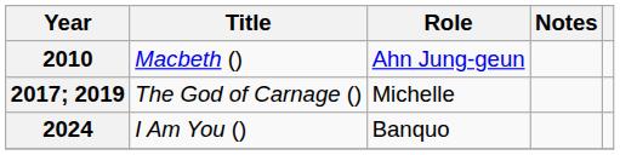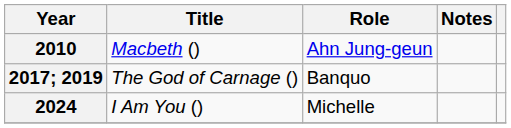 <table class="wikitable plainrowheaders sortable">
 <tr>
 <th scope="col">Year</th>
 <th scope="col">Title</th>
 <th scope="col">Role</th>
 <th scope="col" class="unsortable">Notes</th>
 <th scope="col" class="unsortable"></th>
 </tr>
 <tr>
 <th scope="row">2010</th>
 <td><em><a href='#'>Macbeth</a></em> ()</td>
 <td><a href='#'>Ahn Jung-geun</a></td>
 <td></td>
 <td style="text-align:center"></td>
 </tr>
 <tr>
 <th scope="row">2017; 2019</th>
 <td><em>The God of Carnage</em> ()</td>
-<td>Michelle</td>
+<td>Banquo</td>
 <td></td>
 <td style="text-align:center"></td>
 </tr>
 <tr>
 <th scope="row">2024</th>
 <td><em>I Am You</em> ()</td>
-<td>Banquo</td>
+<td>Michelle</td>
 <td></td>
 <td style="text-align:center"></td>
 </tr>
 <tr>
 </tr>
 </table>
